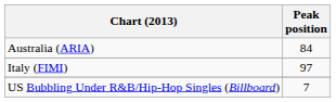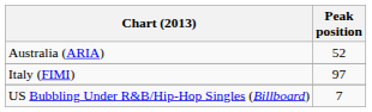 <table class="wikitable plainrowheaders sortable">
 <tr>
 <th scope="col">Chart (2013)</th>
 <th scope="col">Peak<br>position</th>
 </tr>
 <tr>
 <td>Australia (<a href='#'>ARIA</a>)</td>
-<td align="center">84</td>
+<td align="center">52</td>
 </tr>
 <tr>
 </tr>
 <tr>
 </tr>
 <tr>
 </tr>
 <tr>
 </tr>
 <tr>
 <td>Italy (<a href='#'>FIMI</a>)</td>
 <td style="text-align:center;">97</td>
 </tr>
 <tr>
 </tr>
 <tr>
 </tr>
 <tr>
 </tr>
 <tr>
 <td scope="row">US <a href='#'>Bubbling Under R&B/Hip-Hop Singles</a> (<em><a href='#'>Billboard</a></em>)</td>
 <td style="text-align:center;">7</td>
 </tr>
 </table>
